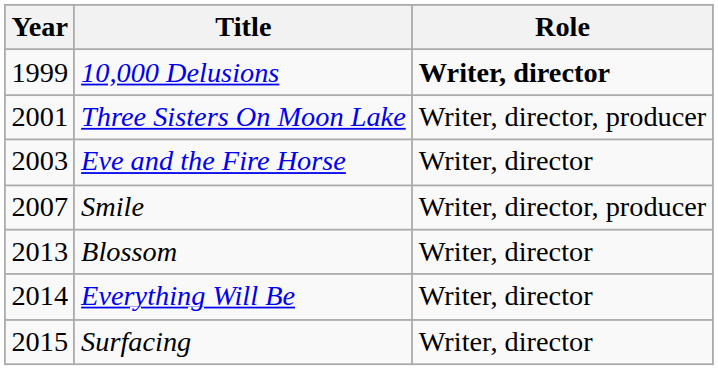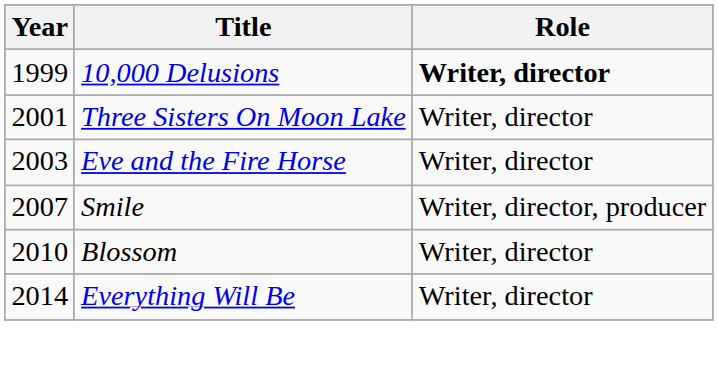 <table class="wikitable">
 <tr>
 <th>Year</th>
 <th>Title</th>
 <th>Role</th>
 </tr>
 <tr>
 <td>1999</td>
 <td><em><a href='#'>10,000 Delusions</a></em></td>
 <td><strong>Writer, director</strong></td>
 </tr>
 <tr>
 <td>2001</td>
 <td><em><a href='#'>Three Sisters On Moon Lake</a></em></td>
-<td>Writer, director, producer</td>
+<td>Writer, director</td>
 </tr>
 <tr>
 <td>2003</td>
 <td><em><a href='#'>Eve and the Fire Horse</a></em></td>
 <td>Writer, director</td>
 </tr>
 <tr>
 <td>2007</td>
 <td><em>Smile</em></td>
 <td>Writer, director, producer</td>
 </tr>
 <tr>
-<td>2013</td>
+<td>2010</td>
 <td><em>Blossom</em></td>
 <td>Writer, director</td>
 </tr>
 <tr>
 <td>2014</td>
 <td><em><a href='#'>Everything Will Be</a></em></td>
 <td>Writer, director</td>
 </tr>
-<tr>
-<td>2015</td>
-<td><em>Surfacing</em></td>
-<td>Writer, director</td>
-</tr>
 </table>
